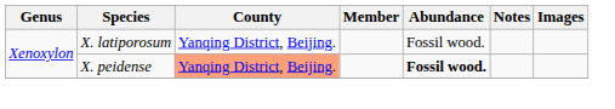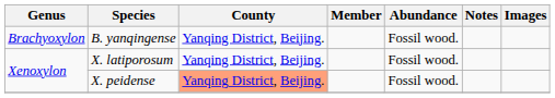 <table class="wikitable" align="center">
 <tr>
 <th>Genus</th>
 <th>Species</th>
 <th>County</th>
 <th><strong>Member</strong></th>
 <th><strong>Abundance</strong></th>
 <th>Notes</th>
 <th>Images</th>
+</tr>
+<tr>
+<td><em><a href='#'>Brachyoxylon</a></em></td>
+<td><em>B. yanqingense</em></td>
+<td><a href='#'>Yanqing District</a>, <a href='#'>Beijing</a>.</td>
+<td></td>
+<td>Fossil wood.</td>
+<td></td>
+<td></td>
 </tr>
 <tr>
 <td rowspan=2><em><a href='#'>Xenoxylon</a></em></td>
 <td><em>X. latiporosum</em></td>
 <td><a href='#'>Yanqing District</a>, <a href='#'>Beijing</a>.</td>
 <td></td>
 <td>Fossil wood.</td>
 <td></td>
 <td></td>
 </tr>
 <tr>
 <td><em>X. peidense</em></td>
 <td style="background: lightsalmon;"><a href='#'>Yanqing District</a>, <a href='#'>Beijing</a>.</td>
 <td></td>
-<td><strong>Fossil wood.</strong></td>
+<td>Fossil wood.</td>
 <td></td>
 <td></td>
 </tr>
 <tr>
 </tr>
 </table>
